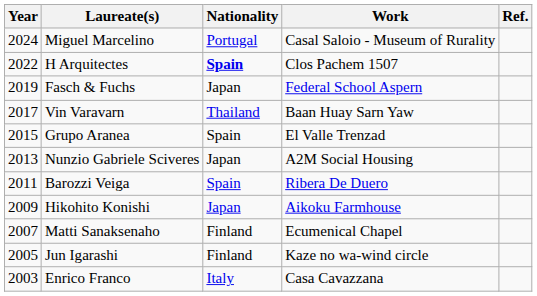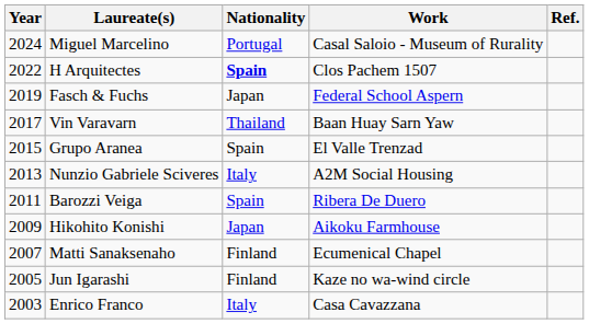 <table class="wikitable sortable">
 <tr>
 <th>Year</th>
 <th>Laureate(s)</th>
 <th>Nationality</th>
 <th>Work</th>
 <th>Ref.</th>
 </tr>
 <tr>
 <td>2024</td>
 <td>Miguel Marcelino</td>
 <td><a href='#'>Portugal</a></td>
 <td>Casal Saloio - Museum of Rurality</td>
 <td></td>
 </tr>
 <tr>
 <td>2022</td>
 <td>H Arquitectes</td>
 <td><strong><a href='#'>Spain</a></strong></td>
 <td>Clos Pachem 1507</td>
 <td></td>
 </tr>
 <tr>
 <td>2019</td>
 <td>Fasch & Fuchs</td>
 <td>Japan</td>
 <td><a href='#'>Federal School Aspern</a></td>
 <td></td>
 </tr>
 <tr>
 <td>2017</td>
 <td>Vin Varavarn</td>
 <td><a href='#'>Thailand</a></td>
 <td>Baan Huay Sarn Yaw</td>
 <td></td>
 </tr>
 <tr>
 <td>2015</td>
 <td>Grupo Aranea</td>
 <td>Spain</td>
 <td>El Valle Trenzad</td>
 <td></td>
 </tr>
 <tr>
 <td>2013</td>
 <td>Nunzio Gabriele Sciveres</td>
-<td>Japan</td>
+<td><a href='#'>Italy</a></td>
 <td>A2M Social Housing</td>
 <td></td>
 </tr>
 <tr>
 <td>2011</td>
 <td>Barozzi Veiga</td>
 <td><a href='#'>Spain</a></td>
 <td><a href='#'>Ribera De Duero</a></td>
 <td></td>
 </tr>
 <tr>
 <td>2009</td>
 <td>Hikohito Konishi</td>
 <td><a href='#'>Japan</a></td>
 <td><a href='#'>Aikoku Farmhouse</a></td>
 <td></td>
 </tr>
 <tr>
 <td>2007</td>
 <td>Matti Sanaksenaho</td>
 <td>Finland</td>
 <td>Ecumenical Chapel</td>
 <td></td>
 </tr>
 <tr>
 <td>2005</td>
 <td>Jun Igarashi</td>
 <td>Finland</td>
 <td>Kaze no wa-wind circle</td>
 <td></td>
 </tr>
 <tr>
 <td>2003</td>
 <td>Enrico Franco</td>
 <td><a href='#'>Italy</a></td>
 <td>Casa Cavazzana</td>
 <td></td>
 </tr>
 </table>
